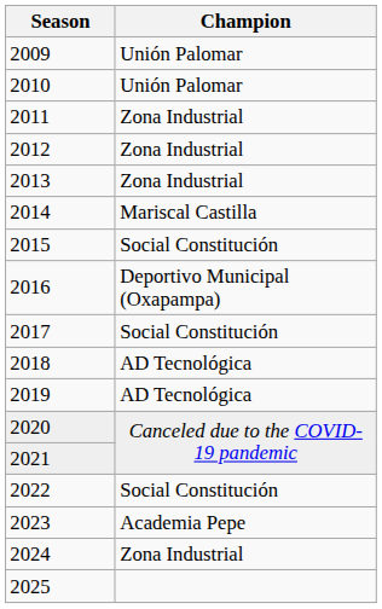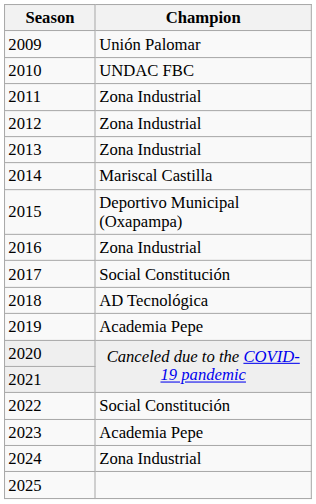 <table class="wikitable sortable">
 <tr>
 <th width=80px>Season</th>
 <th width=200px>Champion</th>
 </tr>
 <tr>
 <td>2009</td>
 <td>Unión Palomar</td>
 </tr>
 <tr>
 <td>2010</td>
-<td>Unión Palomar</td>
+<td>UNDAC FBC</td>
 </tr>
 <tr>
 <td>2011</td>
 <td>Zona Industrial</td>
 </tr>
 <tr>
 <td>2012</td>
 <td>Zona Industrial</td>
 </tr>
 <tr>
 <td>2013</td>
 <td>Zona Industrial</td>
 </tr>
 <tr>
 <td>2014</td>
 <td>Mariscal Castilla</td>
 </tr>
 <tr>
 <td>2015</td>
-<td>Social Constitución</td>
+<td>Deportivo Municipal (Oxapampa)</td>
 </tr>
 <tr>
 <td>2016</td>
-<td>Deportivo Municipal (Oxapampa)</td>
+<td>Zona Industrial</td>
 </tr>
 <tr>
 <td>2017</td>
 <td>Social Constitución</td>
 </tr>
 <tr>
 <td>2018</td>
 <td>AD Tecnológica</td>
 </tr>
 <tr>
 <td>2019</td>
-<td>AD Tecnológica</td>
+<td>Academia Pepe</td>
 </tr>
 <tr bgcolor=#efefef>
 <td>2020</td>
 <td rowspan=2 colspan="1" align=center><em>Canceled due to the <a href='#'>COVID-19 pandemic</a></em></td>
 </tr>
 <tr bgcolor=#efefef>
 <td>2021</td>
 </tr>
 <tr>
 <td>2022</td>
 <td>Social Constitución</td>
 </tr>
 <tr>
 <td>2023</td>
 <td>Academia Pepe</td>
 </tr>
 <tr>
 <td>2024</td>
 <td>Zona Industrial</td>
 </tr>
 <tr>
 <td>2025</td>
 <td></td>
 </tr>
 <tr>
 </tr>
 </table>
